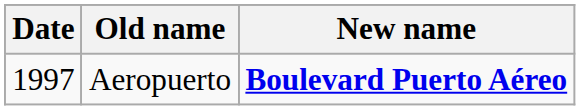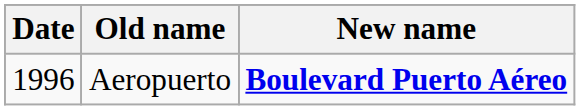 <table class="wikitable sortable">
 <tr>
 <th>Date</th>
 <th>Old name</th>
 <th>New name</th>
 </tr>
 <tr>
-<td>1997</td>
+<td>1996</td>
 <td>Aeropuerto</td>
 <td><strong><a href='#'>Boulevard Puerto Aéreo</a></strong></td>
 </tr>
 </table>
